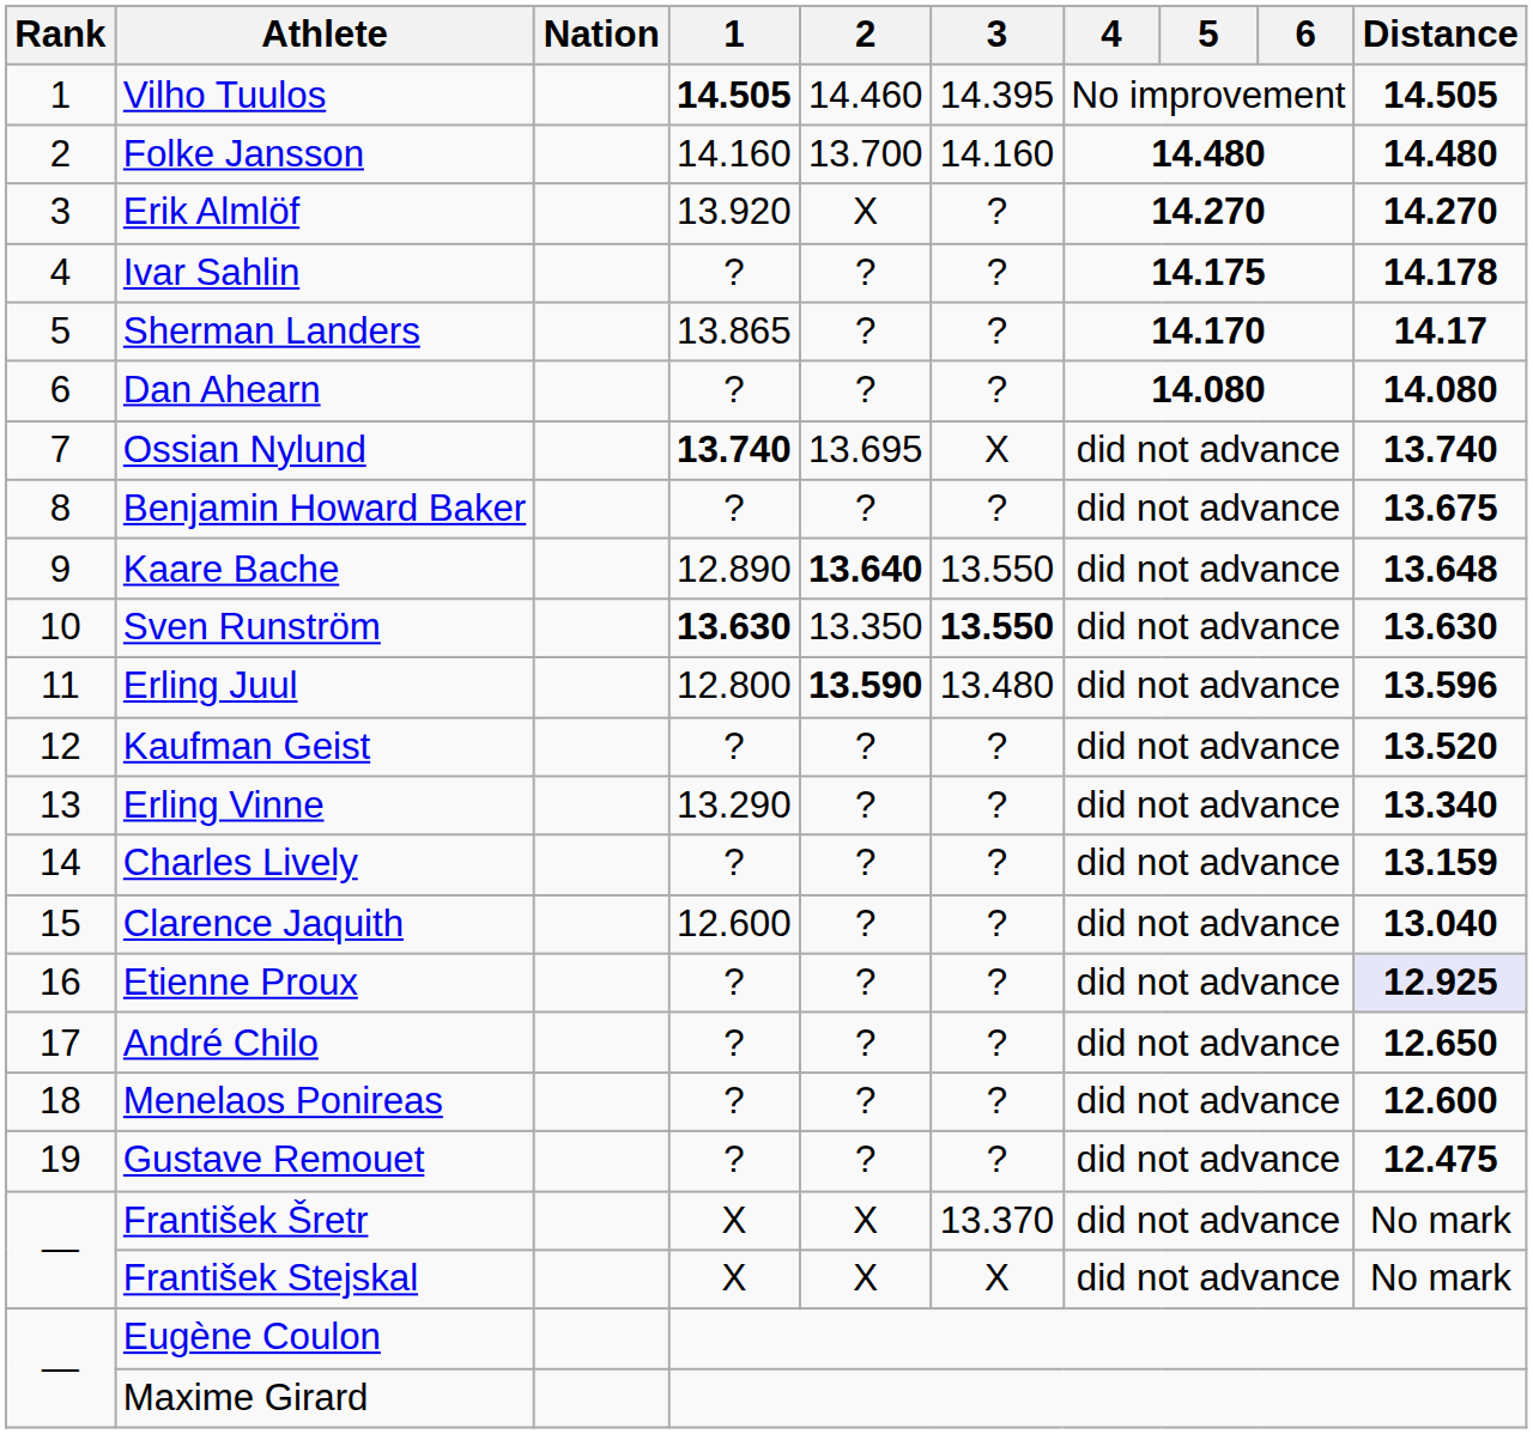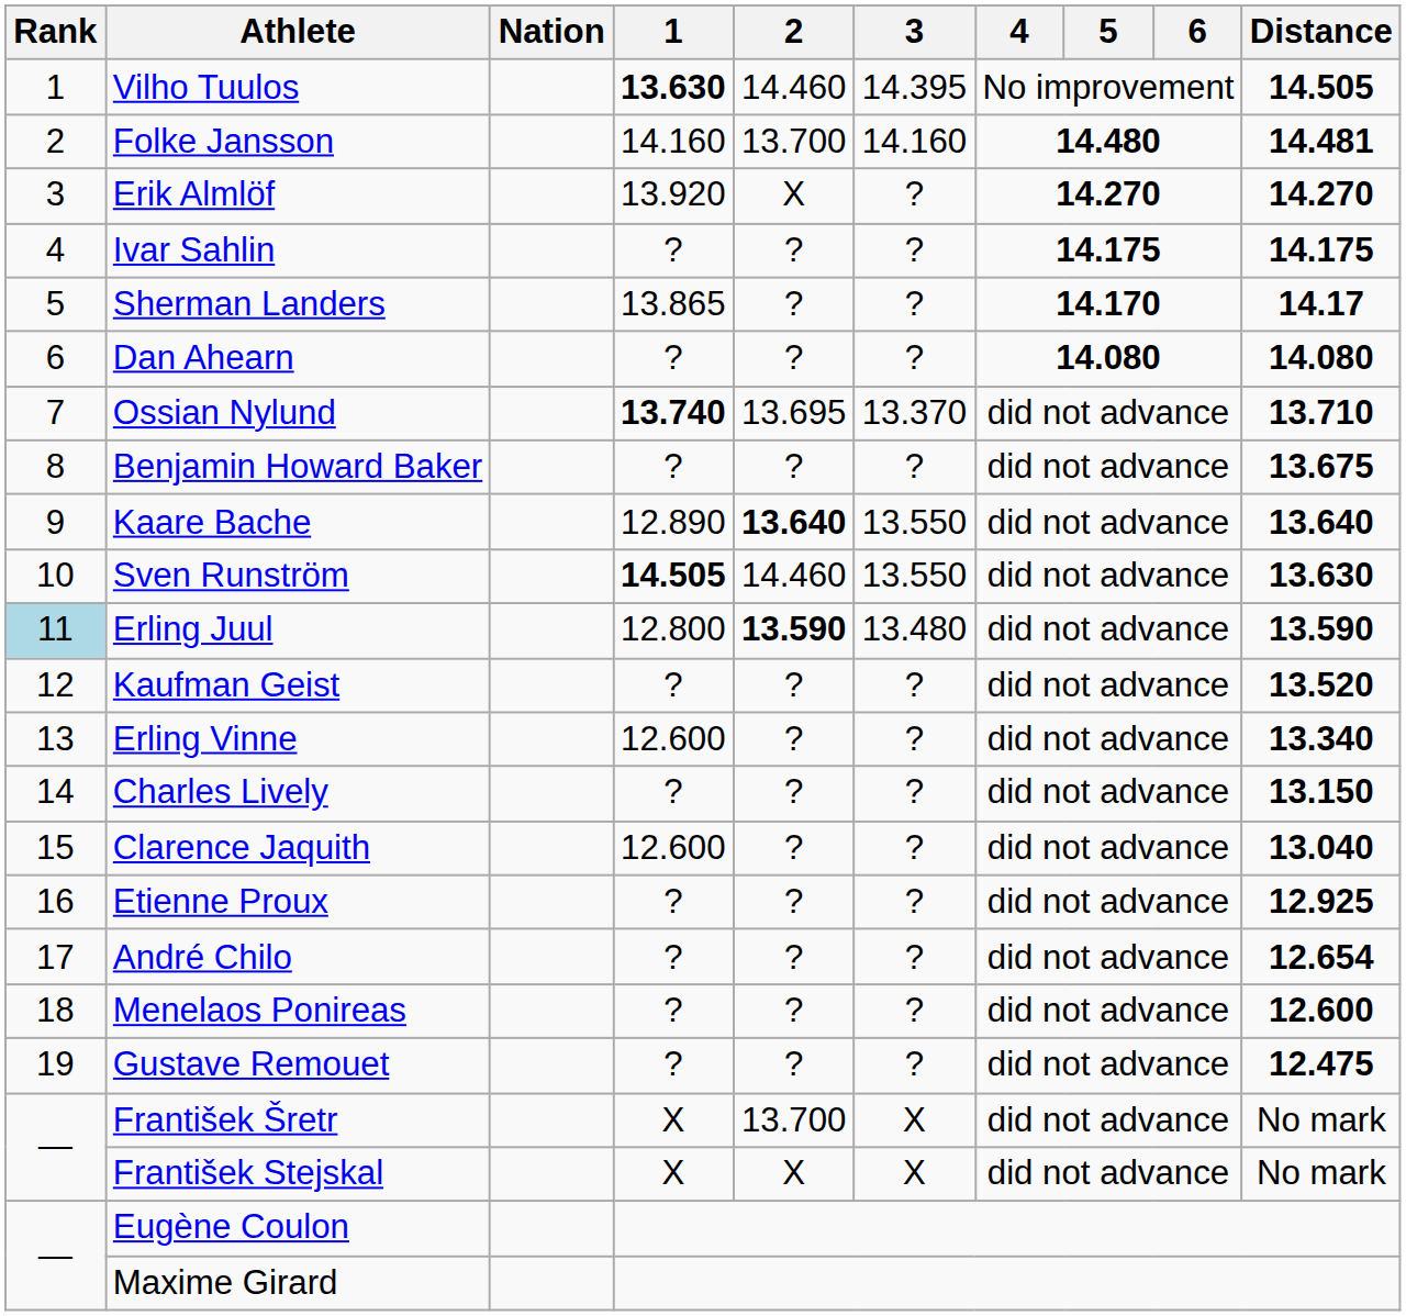 <table class="wikitable sortable" style="text-align:center">
 <tr>
 <th>Rank</th>
 <th>Athlete</th>
 <th>Nation</th>
 <th>1</th>
 <th>2</th>
 <th>3</th>
 <th>4</th>
 <th>5</th>
 <th>6</th>
 <th>Distance</th>
 </tr>
 <tr>
 <td>1</td>
 <td align=left><a href='#'>Vilho Tuulos</a></td>
 <td align=left></td>
-<td><strong>14.505</strong></td>
+<td><strong>13.630</strong></td>
 <td>14.460</td>
 <td>14.395</td>
 <td colspan=3 data-sort-value=14.505>No improvement</td>
 <td><strong>14.505</strong></td>
 </tr>
 <tr>
 <td>2</td>
 <td align=left><a href='#'>Folke Jansson</a></td>
 <td align=left></td>
 <td>14.160</td>
 <td>13.700</td>
 <td>14.160</td>
 <td colspan=3><strong>14.480</strong></td>
-<td><strong>14.480</strong></td>
+<td><strong>14.481</strong></td>
 </tr>
 <tr>
 <td>3</td>
 <td align=left><a href='#'>Erik Almlöf</a></td>
 <td align=left></td>
 <td>13.920</td>
 <td data-sort-value=1.00>X</td>
 <td data-sort-value=1.00>?</td>
 <td colspan=3><strong>14.270</strong></td>
 <td><strong>14.270</strong></td>
 </tr>
 <tr>
 <td>4</td>
 <td align=left><a href='#'>Ivar Sahlin</a></td>
 <td align=left></td>
 <td data-sort-value=13.860>?</td>
 <td data-sort-value=13.860>?</td>
 <td data-sort-value=13.860>?</td>
 <td colspan=3><strong>14.175</strong></td>
-<td><strong>14.178</strong></td>
+<td><strong>14.175</strong></td>
 </tr>
 <tr>
 <td>5</td>
 <td align=left><a href='#'>Sherman Landers</a></td>
 <td align=left></td>
 <td>13.865</td>
 <td data-sort-value=14.000>?</td>
 <td data-sort-value=14.000>?</td>
 <td colspan=3><strong>14.170</strong></td>
 <td><strong>14.17</strong></td>
 </tr>
 <tr>
 <td>6</td>
 <td align=left><a href='#'>Dan Ahearn</a></td>
 <td align=left></td>
 <td data-sort-value=13.750>?</td>
 <td data-sort-value=13.750>?</td>
 <td data-sort-value=13.750>?</td>
 <td colspan=3><strong>14.080</strong></td>
 <td><strong>14.080</strong></td>
 </tr>
 <tr>
 <td>7</td>
 <td align=left><a href='#'>Ossian Nylund</a></td>
 <td align=left></td>
 <td><strong>13.740</strong></td>
 <td>13.695</td>
-<td data-sort-value=1.00>X</td>
+<td>13.370</td>
 <td data-sort-value=0.00 colspan=3>did not advance</td>
-<td><strong>13.740</strong></td>
+<td><strong>13.710</strong></td>
 </tr>
 <tr>
 <td>8</td>
 <td align=left><a href='#'>Benjamin Howard Baker</a></td>
 <td align=left></td>
 <td data-sort-value=13.675>?</td>
 <td data-sort-value=13.675>?</td>
 <td data-sort-value=13.675>?</td>
 <td data-sort-value=0.00 colspan=3>did not advance</td>
 <td><strong>13.675</strong></td>
 </tr>
 <tr>
 <td>9</td>
 <td align=left><a href='#'>Kaare Bache</a></td>
 <td align=left></td>
 <td>12.890</td>
 <td><strong>13.640</strong></td>
 <td>13.550</td>
 <td data-sort-value=0.00 colspan=3>did not advance</td>
-<td><strong>13.648</strong></td>
+<td><strong>13.640</strong></td>
 </tr>
 <tr>
 <td>10</td>
 <td align=left><a href='#'>Sven Runström</a></td>
 <td align=left></td>
-<td><strong>13.630</strong></td>
-<td>13.350</td>
-<td><strong>13.550</strong></td>
+<td><strong>14.505</strong></td>
+<td>14.460</td>
+<td>13.550</td>
 <td data-sort-value=0.00 colspan=3>did not advance</td>
 <td><strong>13.630</strong></td>
 </tr>
 <tr>
-<td>11</td>
+<td style="background: lightblue;">11</td>
 <td align=left><a href='#'>Erling Juul</a></td>
 <td align=left></td>
 <td>12.800</td>
 <td><strong>13.590</strong></td>
 <td>13.480</td>
 <td data-sort-value=0.00 colspan=3>did not advance</td>
-<td><strong>13.596</strong></td>
+<td><strong>13.590</strong></td>
 </tr>
 <tr>
 <td>12</td>
 <td align=left><a href='#'>Kaufman Geist</a></td>
 <td align=left></td>
 <td data-sort-value=13.520>?</td>
 <td data-sort-value=13.520>?</td>
 <td data-sort-value=13.520>?</td>
 <td data-sort-value=0.00 colspan=3>did not advance</td>
 <td><strong>13.520</strong></td>
 </tr>
 <tr>
 <td>13</td>
 <td align=left><a href='#'>Erling Vinne</a></td>
 <td align=left></td>
-<td>13.290</td>
+<td>12.600</td>
 <td data-sort-value=13.340>?</td>
 <td data-sort-value=13.340>?</td>
 <td data-sort-value=0.00 colspan=3>did not advance</td>
 <td><strong>13.340</strong></td>
 </tr>
 <tr>
 <td>14</td>
 <td align=left><a href='#'>Charles Lively</a></td>
 <td align=left></td>
 <td data-sort-value=13.150>?</td>
 <td data-sort-value=13.150>?</td>
 <td data-sort-value=13.150>?</td>
 <td data-sort-value=0.00 colspan=3>did not advance</td>
-<td><strong>13.159</strong></td>
+<td><strong>13.150</strong></td>
 </tr>
 <tr>
 <td>15</td>
 <td align=left><a href='#'>Clarence Jaquith</a></td>
 <td align=left></td>
 <td>12.600</td>
 <td data-sort-value=13.040>?</td>
 <td data-sort-value=13.040>?</td>
 <td data-sort-value=0.00 colspan=3>did not advance</td>
 <td><strong>13.040</strong></td>
 </tr>
 <tr>
 <td>16</td>
 <td align=left><a href='#'>Etienne Proux</a></td>
 <td align=left></td>
 <td data-sort-value=12.925>?</td>
 <td data-sort-value=12.925>?</td>
 <td data-sort-value=12.925>?</td>
 <td data-sort-value=0.00 colspan=3>did not advance</td>
-<td style="background: lavender;"><strong>12.925</strong></td>
+<td><strong>12.925</strong></td>
 </tr>
 <tr>
 <td>17</td>
 <td align=left><a href='#'>André Chilo</a></td>
 <td align=left></td>
 <td data-sort-value=12.650>?</td>
 <td data-sort-value=12.650>?</td>
 <td data-sort-value=12.650>?</td>
 <td data-sort-value=0.00 colspan=3>did not advance</td>
-<td><strong>12.650</strong></td>
+<td><strong>12.654</strong></td>
 </tr>
 <tr>
 <td>18</td>
 <td align=left><a href='#'>Menelaos Ponireas</a></td>
 <td align=left></td>
 <td data-sort-value=12.600>?</td>
 <td data-sort-value=12.600>?</td>
 <td data-sort-value=12.600>?</td>
 <td data-sort-value=0.00 colspan=3>did not advance</td>
 <td><strong>12.600</strong></td>
 </tr>
 <tr>
 <td>19</td>
 <td align=left><a href='#'>Gustave Remouet</a></td>
 <td align=left></td>
 <td data-sort-value=12.475>?</td>
 <td data-sort-value=12.475>?</td>
 <td data-sort-value=12.475>?</td>
 <td data-sort-value=0.00 colspan=3>did not advance</td>
 <td><strong>12.475</strong></td>
 </tr>
 <tr>
 <td rowspan=2>—</td>
 <td align=left><a href='#'>František Šretr</a></td>
 <td align=left></td>
 <td data-sort-value=1.00>X</td>
+<td>13.700</td>
 <td data-sort-value=1.00>X</td>
-<td>13.370</td>
 <td data-sort-value=0.00 colspan=3>did not advance</td>
 <td data-sort-value=1.00>No mark</td>
 </tr>
 <tr>
 <td align=left><a href='#'>František Stejskal</a></td>
 <td align=left></td>
 <td data-sort-value=1.00>X</td>
 <td data-sort-value=1.00>X</td>
 <td data-sort-value=1.00>X</td>
 <td data-sort-value=0.00 colspan=3>did not advance</td>
 <td data-sort-value=1.00>No mark</td>
 </tr>
 <tr>
 <td rowspan=2 data-sort-value=22>—</td>
 <td align=left><a href='#'>Eugène Coulon</a></td>
 <td align=left></td>
 <td data-sort-value=0.00 colspan=7></td>
 </tr>
 <tr>
 <td align=left>Maxime Girard</td>
 <td align=left></td>
 <td data-sort-value=0.00 colspan=7></td>
 </tr>
 </table>
